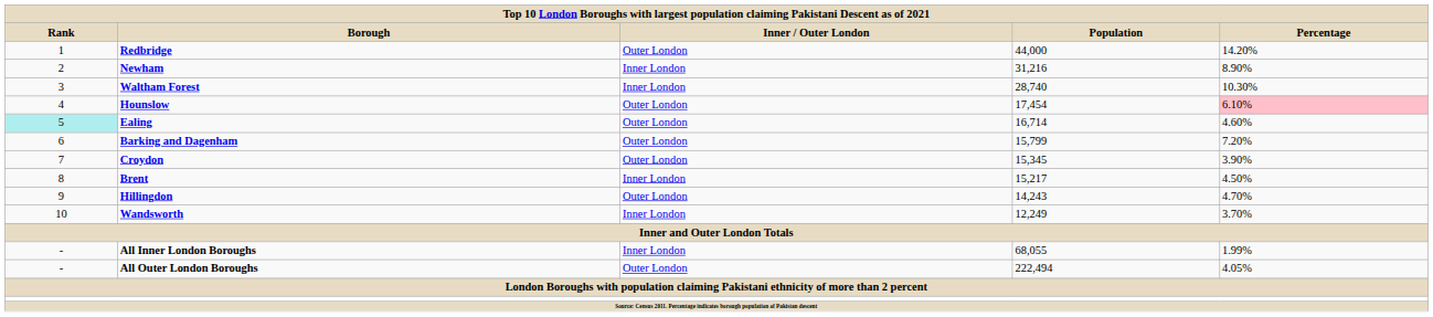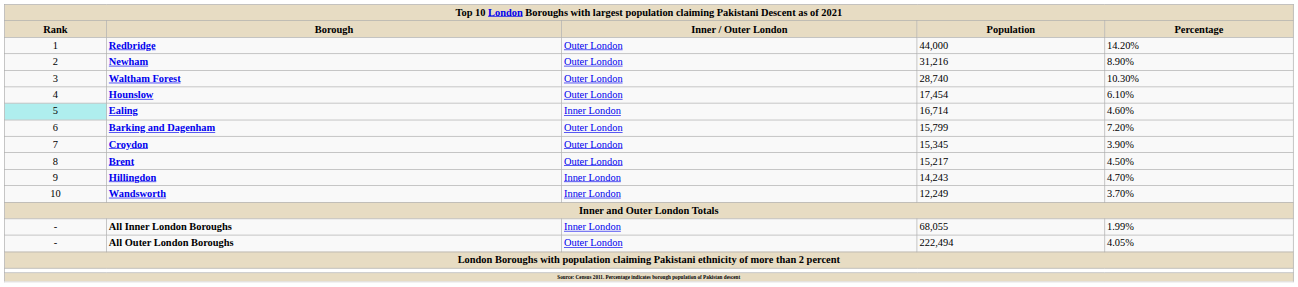 <table class="wikitable sortable" style="width: 100% ; font-size: 100%; border: #ffffff solid 1px; text-align: lcenter; margin-bottom: 0;">
 <tr>
 <th align=center colspan=5 style="background:#e7dcc3;"><strong>Top 10 <a href='#'>London</a> Boroughs with largest population claiming Pakistani Descent as of 2021</strong></th>
 </tr>
 <tr>
 <th align=center style="background:#e7dcc3;">Rank</th>
 <th align=center style="background:#e7dcc3;">Borough</th>
 <th align=center style="background:#e7dcc3;">Inner / Outer London</th>
 <th align=center style="background:#e7dcc3;">Population </th>
 <th align=center style="background:#e7dcc3;">Percentage </th>
 </tr>
 <tr>
 <td align=center>1</td>
 <td align=left><strong><a href='#'>Redbridge</a></strong></td>
 <td align=left><a href='#'>Outer London</a></td>
 <td>44,000</td>
 <td>14.20%</td>
 </tr>
 <tr>
 <td align=center>2</td>
 <td align=left><strong><a href='#'>Newham</a></strong></td>
-<td align=left><a href='#'>Inner London</a></td>
+<td align=left><a href='#'>Outer London</a></td>
 <td>31,216</td>
 <td>8.90%</td>
 </tr>
 <tr>
 <td align=center>3</td>
 <td align=left><strong><a href='#'>Waltham Forest</a></strong></td>
-<td align=left><a href='#'>Inner London</a></td>
+<td align=left><a href='#'>Outer London</a></td>
 <td>28,740</td>
 <td>10.30%</td>
 </tr>
 <tr>
 <td align=center>4</td>
 <td align=left><strong><a href='#'>Hounslow</a></strong></td>
 <td align=left><a href='#'>Outer London</a></td>
 <td>17,454</td>
-<td style="background: pink;">6.10%</td>
+<td>6.10%</td>
 </tr>
 <tr>
 <td align=center style="background: paleturquoise;">5</td>
 <td align=left><strong><a href='#'>Ealing</a></strong></td>
-<td align=left><a href='#'>Outer London</a></td>
+<td align=left><a href='#'>Inner London</a></td>
 <td>16,714</td>
 <td>4.60%</td>
 </tr>
 <tr>
 <td align=center>6</td>
 <td align=left><strong><a href='#'>Barking and Dagenham</a></strong></td>
 <td align=left><a href='#'>Outer London</a></td>
 <td>15,799</td>
 <td>7.20%</td>
 </tr>
 <tr>
 <td align=center>7</td>
 <td align=left><strong><a href='#'>Croydon</a></strong></td>
 <td align=left><a href='#'>Outer London</a></td>
 <td>15,345</td>
 <td>3.90%</td>
 </tr>
 <tr>
 <td align=center>8</td>
 <td align=left><strong><a href='#'>Brent</a></strong></td>
-<td align=left><a href='#'>Inner London</a></td>
+<td align=left><a href='#'>Outer London</a></td>
 <td>15,217</td>
 <td>4.50%</td>
 </tr>
 <tr>
 <td align=center>9</td>
 <td align=left><strong><a href='#'>Hillingdon</a></strong></td>
-<td align=left><a href='#'>Outer London</a></td>
+<td align=left><a href='#'>Inner London</a></td>
 <td>14,243</td>
 <td>4.70%</td>
 </tr>
 <tr>
 <td align=center>10</td>
 <td align=left><strong><a href='#'>Wandsworth</a></strong></td>
 <td align=left><a href='#'>Inner London</a></td>
 <td>12,249</td>
 <td>3.70%</td>
 </tr>
 <tr>
 <td align=center colspan=5 style="background:#e7dcc3;"><strong>Inner and Outer London Totals</strong></td>
 </tr>
 <tr>
 <td align=center>-</td>
 <td align=left><strong>All Inner London Boroughs</strong></td>
 <td align=left><a href='#'>Inner London</a></td>
 <td>68,055</td>
 <td>1.99%</td>
 </tr>
 <tr>
 <td align=center>-</td>
 <td align=left><strong>All Outer London Boroughs</strong></td>
 <td align=left><a href='#'>Outer London</a></td>
 <td>222,494</td>
 <td>4.05%</td>
 </tr>
 <tr>
 <td align=center colspan=5 style="background:#e7dcc3;"><strong>London Boroughs with population claiming Pakistani ethnicity of more than 2 percent</strong></td>
 </tr>
 <tr>
 <td align=center colspan=5 style="background:#ffffff;"></td>
 </tr>
 <tr>
 <td align=center colspan=5 style="background:#e7dcc3; font-size:6pt;"><strong>Source: Census 2011.  Percentage indicates borough population of Pakistan descent</strong></td>
 </tr>
 <tr>
 </tr>
 </table>
